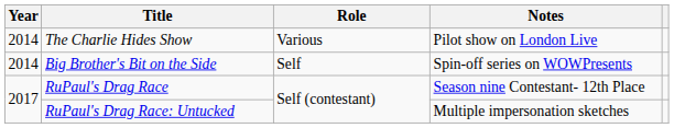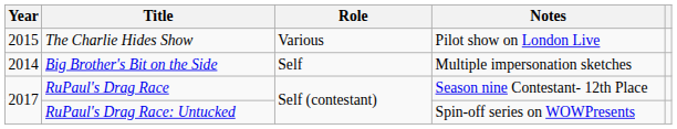 <table class="wikitable plainrowheaders" style="text-align:left;">
 <tr>
 <th>Year</th>
 <th style="width:15em;">Title</th>
 <th style="width:10em;">Role</th>
 <th style="width:15em;">Notes</th>
 <th></th>
 </tr>
 <tr>
-<td>2014</td>
+<td>2015</td>
 <td><em>The Charlie Hides Show</em></td>
 <td>Various</td>
 <td>Pilot show on <a href='#'>London Live</a></td>
 <td></td>
 </tr>
 <tr>
 <td>2014</td>
 <td><em><a href='#'>Big Brother's Bit on the Side</a></em></td>
 <td>Self</td>
-<td>Spin-off series on <a href='#'>WOWPresents</a></td>
+<td>Multiple impersonation sketches</td>
 <td></td>
 </tr>
 <tr>
 <td rowspan="2">2017</td>
 <td><em><a href='#'>RuPaul's Drag Race</a></em></td>
 <td rowspan="2">Self (contestant)</td>
 <td><a href='#'>Season nine</a> Contestant- 12th Place</td>
 <td></td>
 </tr>
 <tr>
 <td><em><a href='#'>RuPaul's Drag Race: Untucked</a></em></td>
-<td>Multiple impersonation sketches</td>
+<td>Spin-off series on <a href='#'>WOWPresents</a></td>
 <td></td>
 </tr>
 </table>
